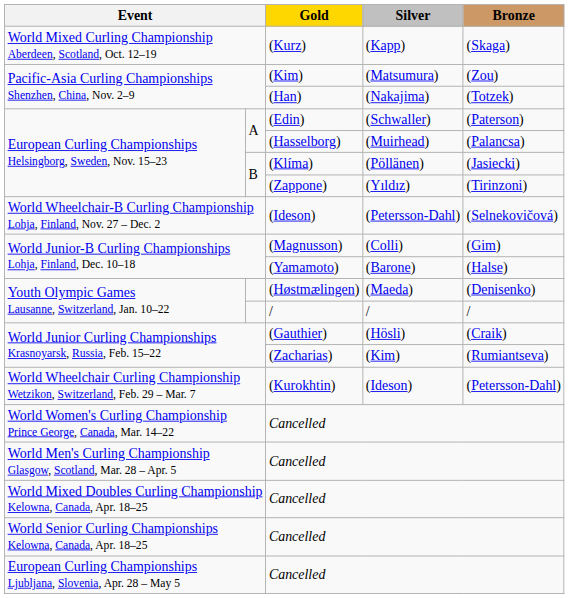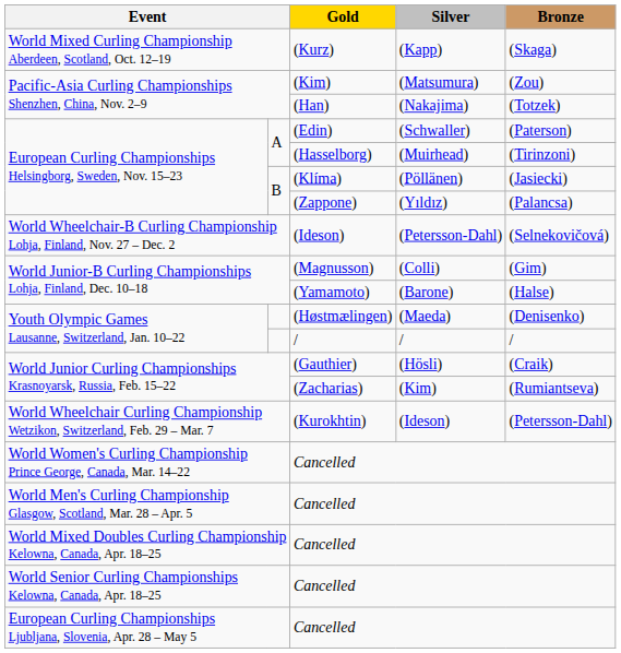 <table class="wikitable">
 <tr>
 <th colspan="2">Event</th>
 <th style="background:gold">Gold</th>
 <th style="background:silver">Silver</th>
 <th style="background:#cc9966">Bronze</th>
 </tr>
 <tr>
 <td colspan="2"><a href='#'>World Mixed Curling Championship</a> <br> <small><a href='#'>Aberdeen</a>, <a href='#'>Scotland</a>, Oct. 12–19</small></td>
 <td> (<a href='#'>Kurz</a>)</td>
 <td> (<a href='#'>Kapp</a>)</td>
 <td> (<a href='#'>Skaga</a>)</td>
 </tr>
 <tr>
 <td colspan="2" rowspan="2"><a href='#'>Pacific-Asia Curling Championships</a> <br> <small><a href='#'>Shenzhen</a>, <a href='#'>China</a>, Nov. 2–9</small></td>
 <td> (<a href='#'>Kim</a>)</td>
 <td> (<a href='#'>Matsumura</a>)</td>
 <td> (<a href='#'>Zou</a>)</td>
 </tr>
 <tr>
 <td> (<a href='#'>Han</a>)</td>
 <td> (<a href='#'>Nakajima</a>)</td>
 <td> (<a href='#'>Totzek</a>)</td>
 </tr>
 <tr>
 <td rowspan="4"><a href='#'>European Curling Championships</a> <br> <small><a href='#'>Helsingborg</a>, <a href='#'>Sweden</a>, Nov. 15–23</small></td>
 <td rowspan="2">A</td>
 <td> (<a href='#'>Edin</a>)</td>
 <td> (<a href='#'>Schwaller</a>)</td>
 <td> (<a href='#'>Paterson</a>)</td>
 </tr>
 <tr>
 <td> (<a href='#'>Hasselborg</a>)</td>
 <td> (<a href='#'>Muirhead</a>)</td>
-<td> (<a href='#'>Palancsa</a>)</td>
+<td> (<a href='#'>Tirinzoni</a>)</td>
 </tr>
 <tr>
 <td rowspan=2>B</td>
 <td> (<a href='#'>Klíma</a>)</td>
 <td> (<a href='#'>Pöllänen</a>)</td>
 <td> (<a href='#'>Jasiecki</a>)</td>
 </tr>
 <tr>
 <td> (<a href='#'>Zappone</a>)</td>
 <td> (<a href='#'>Yıldız</a>)</td>
-<td> (<a href='#'>Tirinzoni</a>)</td>
+<td> (<a href='#'>Palancsa</a>)</td>
 </tr>
 <tr>
 <td colspan="2"><a href='#'>World Wheelchair-B Curling Championship</a> <br> <small><a href='#'>Lohja</a>, <a href='#'>Finland</a>, Nov. 27 – Dec. 2</small></td>
 <td> (<a href='#'>Ideson</a>)</td>
 <td> (<a href='#'>Petersson-Dahl</a>)</td>
 <td> (<a href='#'>Selnekovičová</a>)</td>
 </tr>
 <tr>
 <td colspan="2" rowspan="2"><a href='#'>World Junior-B Curling Championships</a> <br> <small><a href='#'>Lohja</a>, <a href='#'>Finland</a>, Dec. 10–18</small></td>
 <td> (<a href='#'>Magnusson</a>)</td>
 <td> (<a href='#'>Colli</a>)</td>
 <td> (<a href='#'>Gim</a>)</td>
 </tr>
 <tr>
 <td> (<a href='#'>Yamamoto</a>)</td>
 <td> (<a href='#'>Barone</a>)</td>
 <td> (<a href='#'>Halse</a>)</td>
 </tr>
 <tr>
 <td rowspan="2"><a href='#'>Youth Olympic Games</a> <br> <small><a href='#'>Lausanne</a>, <a href='#'>Switzerland</a>, Jan. 10–22</small></td>
 <td></td>
 <td> (<a href='#'>Høstmælingen</a>)</td>
 <td> (<a href='#'>Maeda</a>)</td>
 <td> (<a href='#'>Denisenko</a>)</td>
 </tr>
 <tr>
 <td></td>
 <td> / </td>
 <td> / </td>
 <td> / </td>
 </tr>
 <tr>
 <td colspan="2" rowspan="2"><a href='#'>World Junior Curling Championships</a> <br> <small><a href='#'>Krasnoyarsk</a>, <a href='#'>Russia</a>, Feb. 15–22</small></td>
 <td> (<a href='#'>Gauthier</a>)</td>
 <td> (<a href='#'>Hösli</a>)</td>
 <td> (<a href='#'>Craik</a>)</td>
 </tr>
 <tr>
 <td> (<a href='#'>Zacharias</a>)</td>
 <td> (<a href='#'>Kim</a>)</td>
 <td> (<a href='#'>Rumiantseva</a>)</td>
 </tr>
 <tr>
 <td colspan="2"><a href='#'>World Wheelchair Curling Championship</a> <br> <small><a href='#'>Wetzikon</a>, <a href='#'>Switzerland</a>, Feb. 29 – Mar. 7</small></td>
 <td> (<a href='#'>Kurokhtin</a>)</td>
 <td> (<a href='#'>Ideson</a>)</td>
 <td> (<a href='#'>Petersson-Dahl</a>)</td>
 </tr>
 <tr>
 <td colspan="2"><a href='#'>World Women's Curling Championship</a> <br> <small><a href='#'>Prince George</a>, <a href='#'>Canada</a>, Mar. 14–22</small></td>
 <td colspan="3"><em>Cancelled</em></td>
 </tr>
 <tr>
 <td colspan="2"><a href='#'>World Men's Curling Championship</a> <br> <small><a href='#'>Glasgow</a>, <a href='#'>Scotland</a>, Mar. 28 – Apr. 5</small></td>
 <td colspan="3"><em>Cancelled</em></td>
 </tr>
 <tr>
 <td colspan="2"><a href='#'>World Mixed Doubles Curling Championship</a> <br> <small><a href='#'>Kelowna</a>, <a href='#'>Canada</a>, Apr. 18–25</small></td>
 <td colspan="3"><em>Cancelled</em></td>
 </tr>
 <tr>
 <td colspan="2"><a href='#'>World Senior Curling Championships</a> <br> <small><a href='#'>Kelowna</a>, <a href='#'>Canada</a>, Apr. 18–25</small></td>
 <td colspan="3"><em>Cancelled</em></td>
 </tr>
 <tr>
 <td colspan="2"><a href='#'>European Curling Championships</a> <br> <small><a href='#'>Ljubljana</a>, <a href='#'>Slovenia</a>, Apr. 28 – May 5</small></td>
 <td colspan="3"><em>Cancelled</em></td>
 </tr>
 </table>
